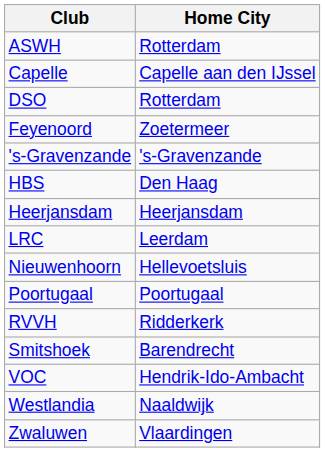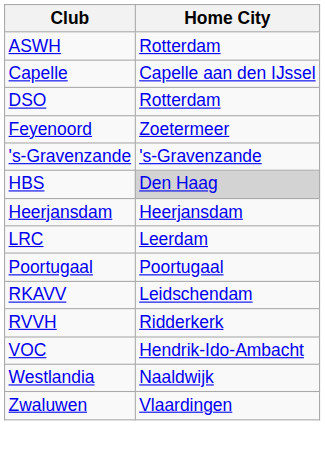 <table class="wikitable sortable">
 <tr>
 <th>Club</th>
 <th>Home City</th>
 </tr>
 <tr>
 <td><a href='#'>ASWH</a></td>
 <td><a href='#'>Rotterdam</a></td>
 </tr>
 <tr>
 <td><a href='#'>Capelle</a></td>
 <td><a href='#'>Capelle aan den IJssel</a></td>
 </tr>
 <tr>
 <td><a href='#'>DSO</a></td>
 <td><a href='#'>Rotterdam</a></td>
 </tr>
 <tr>
 <td><a href='#'>Feyenoord</a></td>
 <td><a href='#'>Zoetermeer</a></td>
 </tr>
 <tr>
 <td><a href='#'>'s-Gravenzande</a></td>
 <td><a href='#'>'s-Gravenzande</a></td>
 </tr>
 <tr>
 <td><a href='#'>HBS</a></td>
-<td><a href='#'>Den Haag</a></td>
+<td style="background: lightgrey;"><a href='#'>Den Haag</a></td>
 </tr>
 <tr>
 <td><a href='#'>Heerjansdam</a></td>
 <td><a href='#'>Heerjansdam</a></td>
 </tr>
 <tr>
 <td><a href='#'>LRC</a></td>
 <td><a href='#'>Leerdam</a></td>
 </tr>
 <tr>
-<td><a href='#'>Nieuwenhoorn</a></td>
-<td><a href='#'>Hellevoetsluis</a></td>
-</tr>
-<tr>
 <td><a href='#'>Poortugaal</a></td>
 <td><a href='#'>Poortugaal</a></td>
 </tr>
 <tr>
+<td><a href='#'>RKAVV</a></td>
+<td><a href='#'>Leidschendam</a></td>
+</tr>
+<tr>
 <td><a href='#'>RVVH</a></td>
 <td><a href='#'>Ridderkerk</a></td>
-</tr>
-<tr>
-<td><a href='#'>Smitshoek</a></td>
-<td><a href='#'>Barendrecht</a></td>
 </tr>
 <tr>
 <td><a href='#'>VOC</a></td>
 <td><a href='#'>Hendrik-Ido-Ambacht</a></td>
 </tr>
 <tr>
 <td><a href='#'>Westlandia</a></td>
 <td><a href='#'>Naaldwijk</a></td>
 </tr>
 <tr>
 <td><a href='#'>Zwaluwen</a></td>
 <td><a href='#'>Vlaardingen</a></td>
 </tr>
 </table>
